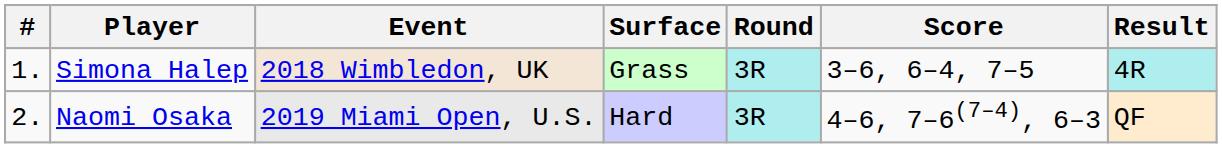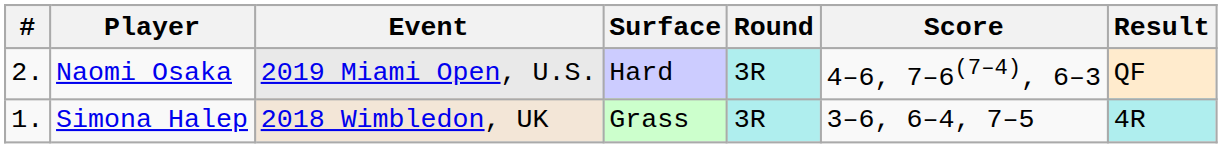 <table class="wikitable sortable">
 <tr>
 <th>#</th>
 <th>Player</th>
 <th>Event</th>
 <th>Surface</th>
 <th>Round</th>
 <th>Score</th>
 <th>Result</th>
 </tr>
 <tr>
+<td>2.</td>
+<td> <a href='#'>Naomi Osaka</a></td>
+<td bgcolor=e9e9e9><a href='#'>2019 Miami Open</a>, U.S.</td>
+<td bgcolor=CCCCFF>Hard</td>
+<td bgcolor=afeeee>3R</td>
+<td>4–6, 7–6<sup>(7–4)</sup>, 6–3</td>
+<td bgcolor=ffebcd>QF</td>
+</tr>
+<tr>
 <td>1.</td>
 <td> <a href='#'>Simona Halep</a></td>
 <td bgcolor=F3e6d7><a href='#'>2018 Wimbledon</a>, UK</td>
 <td bgcolor=ccffcc>Grass</td>
 <td bgcolor=afeeee>3R</td>
 <td>3–6, 6–4, 7–5</td>
 <td bgcolor=afeeee>4R</td>
 </tr>
-<tr>
-<td>2.</td>
-<td> <a href='#'>Naomi Osaka</a></td>
-<td bgcolor=e9e9e9><a href='#'>2019 Miami Open</a>, U.S.</td>
-<td bgcolor=CCCCFF>Hard</td>
-<td bgcolor=afeeee>3R</td>
-<td>4–6, 7–6<sup>(7–4)</sup>, 6–3</td>
-<td bgcolor=ffebcd>QF</td>
-</tr>
 </table>
